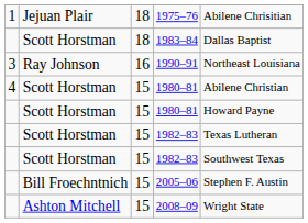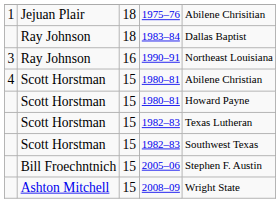 <table class="wikitable">
 <tr>
 </tr>
 <tr>
 <td>1</td>
 <td>Jejuan Plair</td>
 <td>18</td>
 <td style="font-size:80%;"><a href='#'>1975–76</a></td>
 <td style="font-size:80%;">Abilene Chrisitian</td>
 </tr>
 <tr>
 <td></td>
-<td>Scott Horstman</td>
+<td>Ray Johnson</td>
 <td>18</td>
 <td style="font-size:80%;"><a href='#'>1983–84</a></td>
 <td style="font-size:80%;">Dallas Baptist</td>
 </tr>
 <tr>
 <td>3</td>
 <td>Ray Johnson</td>
 <td>16</td>
 <td style="font-size:80%;"><a href='#'>1990–91</a></td>
 <td style="font-size:80%;">Northeast Louisiana</td>
 </tr>
 <tr>
 <td>4</td>
 <td>Scott Horstman</td>
 <td>15</td>
 <td style="font-size:80%;"><a href='#'>1980–81</a></td>
 <td style="font-size:80%;">Abilene Christian</td>
 </tr>
 <tr>
 <td></td>
 <td>Scott Horstman</td>
 <td>15</td>
 <td style="font-size:80%;"><a href='#'>1980–81</a></td>
 <td style="font-size:80%;">Howard Payne</td>
 </tr>
 <tr>
 <td></td>
 <td>Scott Horstman</td>
 <td>15</td>
 <td style="font-size:80%;"><a href='#'>1982–83</a></td>
 <td style="font-size:80%;">Texas Lutheran</td>
 </tr>
 <tr>
 <td></td>
 <td>Scott Horstman</td>
 <td>15</td>
 <td style="font-size:80%;"><a href='#'>1982–83</a></td>
 <td style="font-size:80%;">Southwest Texas</td>
 </tr>
 <tr>
 <td></td>
 <td>Bill Froechntnich</td>
 <td>15</td>
 <td style="font-size:80%;"><a href='#'>2005–06</a></td>
 <td style="font-size:80%;">Stephen F. Austin</td>
 </tr>
 <tr>
 <td></td>
 <td><a href='#'>Ashton Mitchell</a></td>
 <td>15</td>
 <td style="font-size:80%;"><a href='#'>2008–09</a></td>
 <td style="font-size:80%;">Wright State</td>
 </tr>
 </table>
